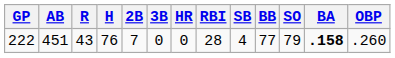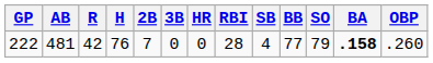 <table class="wikitable">
 <tr>
 <th><a href='#'>GP</a></th>
 <th><a href='#'>AB</a></th>
 <th><a href='#'>R</a></th>
 <th><a href='#'>H</a></th>
 <th><a href='#'>2B</a></th>
 <th><a href='#'>3B</a></th>
 <th><a href='#'>HR</a></th>
 <th><a href='#'>RBI</a></th>
 <th><a href='#'>SB</a></th>
 <th><a href='#'>BB</a></th>
 <th><a href='#'>SO</a></th>
 <th><a href='#'>BA</a></th>
 <th><a href='#'>OBP</a></th>
 </tr>
 <tr align=center>
 <td>222</td>
-<td>451</td>
-<td>43</td>
+<td>481</td>
+<td>42</td>
 <td>76</td>
 <td>7</td>
 <td>0</td>
 <td>0</td>
 <td>28</td>
 <td>4</td>
 <td>77</td>
 <td>79</td>
 <td><strong>.158</strong></td>
 <td>.260</td>
 </tr>
 </table>
